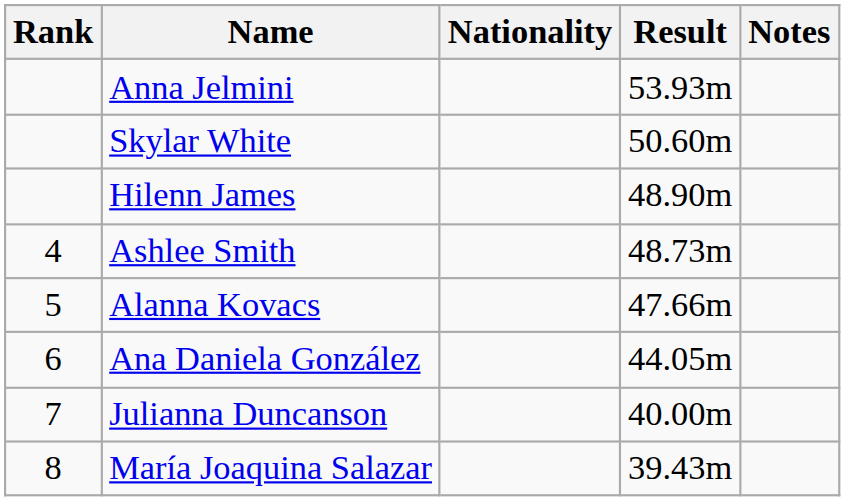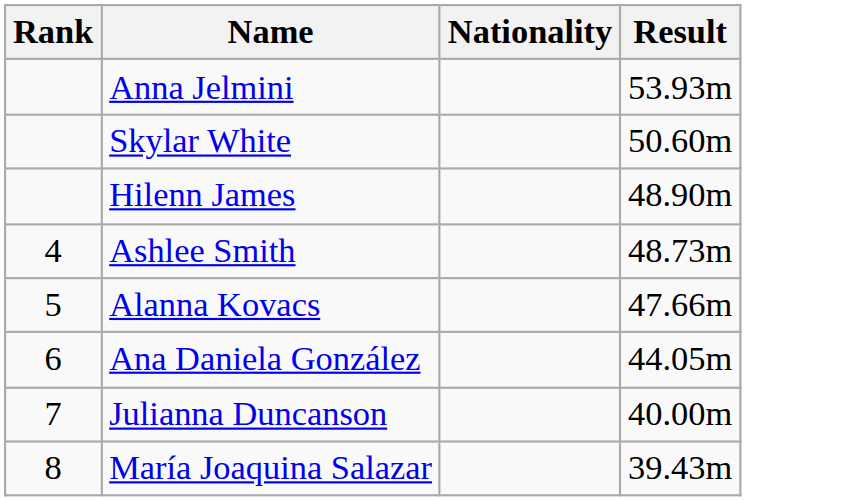 <table class="wikitable sortable" style="text-align:center">
 <tr>
 <th>Rank</th>
 <th>Name</th>
 <th>Nationality</th>
 <th>Result</th>
-<th>Notes</th>
 </tr>
 <tr>
 <td></td>
 <td align=left><a href='#'>Anna Jelmini</a></td>
 <td align=left></td>
 <td>53.93m</td>
-<td></td>
 </tr>
 <tr>
 <td></td>
 <td align=left><a href='#'>Skylar White</a></td>
 <td align=left></td>
 <td>50.60m</td>
-<td></td>
 </tr>
 <tr>
 <td></td>
 <td align=left><a href='#'>Hilenn James</a></td>
 <td align=left></td>
 <td>48.90m</td>
-<td></td>
 </tr>
 <tr>
 <td>4</td>
 <td align=left><a href='#'>Ashlee Smith</a></td>
 <td align=left></td>
 <td>48.73m</td>
-<td></td>
 </tr>
 <tr>
 <td>5</td>
 <td align=left><a href='#'>Alanna Kovacs</a></td>
 <td align=left></td>
 <td>47.66m</td>
-<td></td>
 </tr>
 <tr>
 <td>6</td>
 <td align=left><a href='#'>Ana Daniela González</a></td>
 <td align=left></td>
 <td>44.05m</td>
-<td></td>
 </tr>
 <tr>
 <td>7</td>
 <td align=left><a href='#'>Julianna Duncanson</a></td>
 <td align=left></td>
 <td>40.00m</td>
-<td></td>
 </tr>
 <tr>
 <td>8</td>
 <td align=left><a href='#'>María Joaquina Salazar</a></td>
 <td align=left></td>
 <td>39.43m</td>
-<td></td>
 </tr>
 </table>
